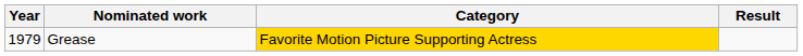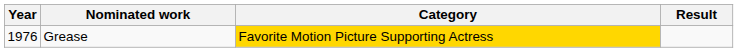 <table class=wikitable>
 <tr>
 <th width=4%>Year</th>
 <th width=27%>Nominated work</th>
 <th width=59%>Category</th>
 <th width=10%>Result</th>
 </tr>
 <tr>
-<td>1979</td>
+<td>1976</td>
 <td>Grease</td>
 <td style="background: gold;">Favorite Motion Picture Supporting Actress</td>
 <td></td>
 </tr>
 </table>
